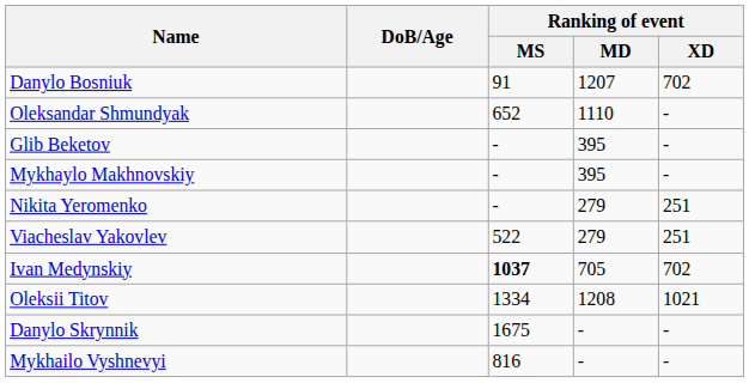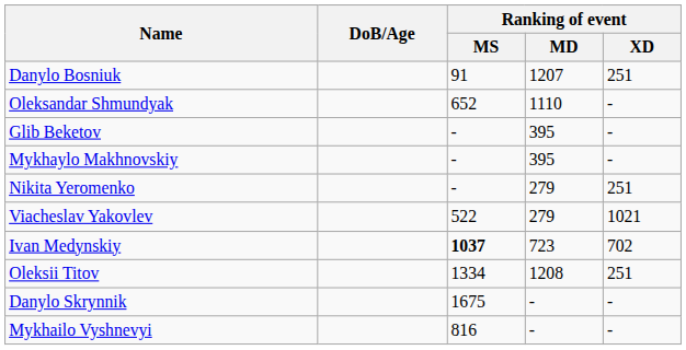 <table class="wikitable" style="width:600px; font-size:95%;">
 <tr>
 <th rowspan="2" align="left">Name</th>
 <th rowspan="2" align="left">DoB/Age</th>
 <th colspan="3" align="center">Ranking of event</th>
 </tr>
 <tr>
 <th align="center">MS</th>
 <th>MD</th>
 <th align="center">XD</th>
 </tr>
 <tr>
 <td><a href='#'>Danylo Bosniuk</a></td>
 <td></td>
 <td>91</td>
 <td>1207</td>
-<td>702</td>
+<td>251</td>
 </tr>
 <tr>
 <td><a href='#'>Oleksandar Shmundyak</a></td>
 <td></td>
 <td>652</td>
 <td>1110</td>
 <td>-</td>
 </tr>
 <tr>
 <td><a href='#'>Glib Beketov</a></td>
 <td></td>
 <td>-</td>
 <td>395</td>
 <td>-</td>
 </tr>
 <tr>
 <td><a href='#'>Mykhaylo Makhnovskiy</a></td>
 <td></td>
 <td>-</td>
 <td>395</td>
 <td>-</td>
 </tr>
 <tr>
 <td><a href='#'>Nikita Yeromenko</a></td>
 <td></td>
 <td>-</td>
 <td>279</td>
 <td>251</td>
 </tr>
 <tr>
 <td><a href='#'>Viacheslav Yakovlev</a></td>
 <td></td>
 <td>522</td>
 <td>279</td>
-<td>251</td>
+<td>1021</td>
 </tr>
 <tr>
 <td><a href='#'>Ivan Medynskiy</a></td>
 <td></td>
 <td><strong>1037</strong></td>
-<td>705</td>
+<td>723</td>
 <td>702</td>
 </tr>
 <tr>
 <td><a href='#'>Oleksii Titov</a></td>
 <td></td>
 <td>1334</td>
 <td>1208</td>
-<td>1021</td>
+<td>251</td>
 </tr>
 <tr>
 <td><a href='#'>Danylo Skrynnik</a></td>
 <td></td>
 <td>1675</td>
 <td>-</td>
 <td>-</td>
 </tr>
 <tr>
 <td><a href='#'>Mykhailo Vyshnevyi</a></td>
 <td></td>
 <td>816</td>
 <td>-</td>
 <td>-</td>
 </tr>
 </table>
